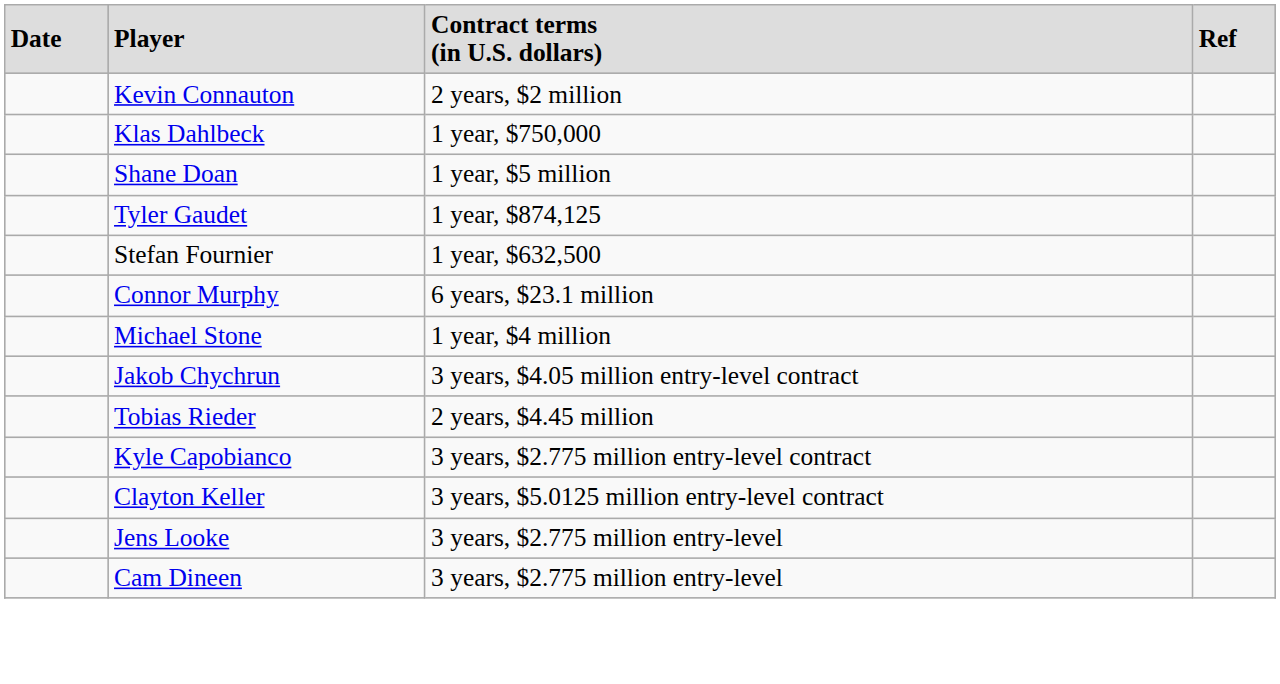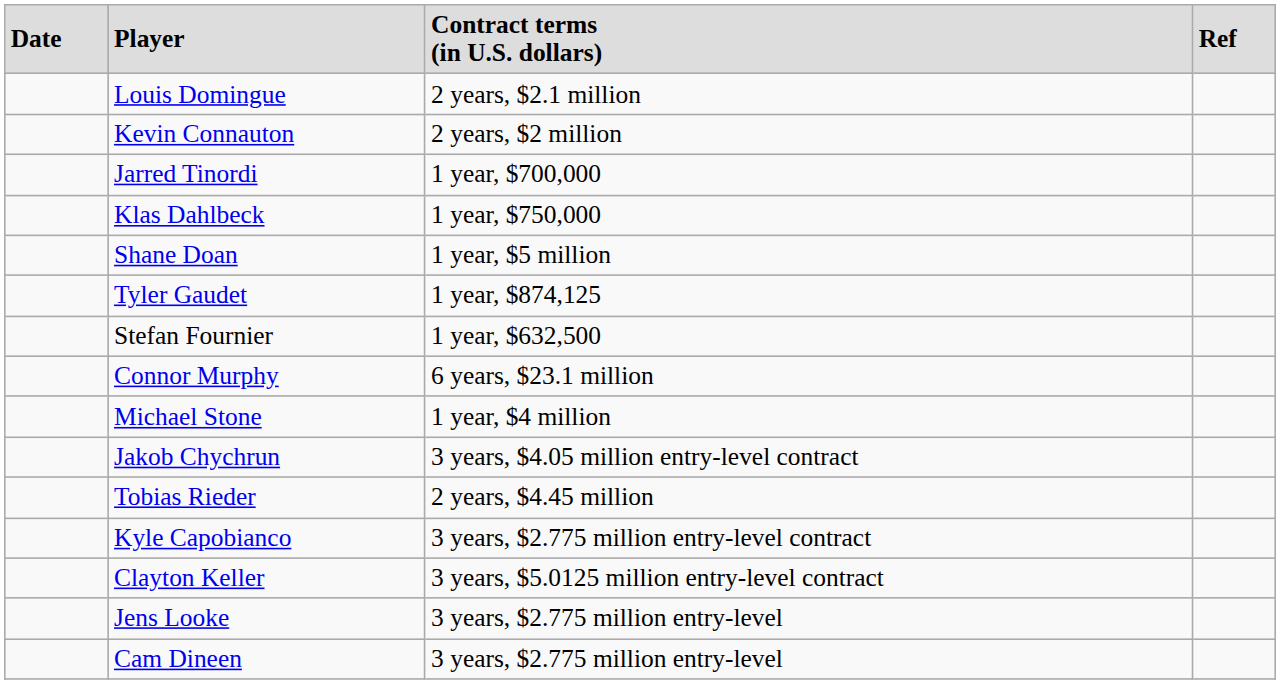 <table class="wikitable" style="border-collapse: collapse; width: 50em; padding: 3;">
 <tr style="background:#ddd;">
 <td><strong>Date</strong></td>
 <td><strong>Player</strong></td>
 <td><strong>Contract terms</strong><br><strong>(in U.S. dollars)</strong></td>
 <td><strong>Ref</strong></td>
 </tr>
 <tr>
 <td></td>
+<td><a href='#'>Louis Domingue</a></td>
+<td>2 years, $2.1 million</td>
+<td></td>
+</tr>
+<tr>
+<td></td>
 <td><a href='#'>Kevin Connauton</a></td>
 <td>2 years, $2 million</td>
+<td></td>
+</tr>
+<tr>
+<td></td>
+<td><a href='#'>Jarred Tinordi</a></td>
+<td>1 year, $700,000</td>
 <td></td>
 </tr>
 <tr>
 <td></td>
 <td><a href='#'>Klas Dahlbeck</a></td>
 <td>1 year, $750,000</td>
 <td></td>
 </tr>
 <tr>
 <td></td>
 <td><a href='#'>Shane Doan</a></td>
 <td>1 year, $5 million</td>
 <td></td>
 </tr>
 <tr>
 <td></td>
 <td><a href='#'>Tyler Gaudet</a></td>
 <td>1 year, $874,125</td>
 <td></td>
 </tr>
 <tr>
 <td></td>
 <td>Stefan Fournier</td>
 <td>1 year, $632,500</td>
 <td></td>
 </tr>
 <tr>
 <td></td>
 <td><a href='#'>Connor Murphy</a></td>
 <td>6 years, $23.1 million</td>
 <td></td>
 </tr>
 <tr>
 <td></td>
 <td><a href='#'>Michael Stone</a></td>
 <td>1 year, $4 million</td>
 <td></td>
 </tr>
 <tr>
 <td></td>
 <td><a href='#'>Jakob Chychrun</a></td>
 <td>3 years, $4.05 million entry-level contract</td>
 <td></td>
 </tr>
 <tr>
 <td></td>
 <td><a href='#'>Tobias Rieder</a></td>
 <td>2 years, $4.45 million</td>
 <td></td>
 </tr>
 <tr>
 <td></td>
 <td><a href='#'>Kyle Capobianco</a></td>
 <td>3 years, $2.775 million entry-level contract</td>
 <td></td>
 </tr>
 <tr>
 <td></td>
 <td><a href='#'>Clayton Keller</a></td>
 <td>3 years, $5.0125 million entry-level contract</td>
 <td></td>
 </tr>
 <tr>
 <td></td>
 <td><a href='#'>Jens Looke</a></td>
 <td>3 years, $2.775 million entry-level</td>
 <td></td>
 </tr>
 <tr>
 <td></td>
 <td><a href='#'>Cam Dineen</a></td>
 <td>3 years, $2.775 million entry-level</td>
 <td></td>
 </tr>
 </table>
